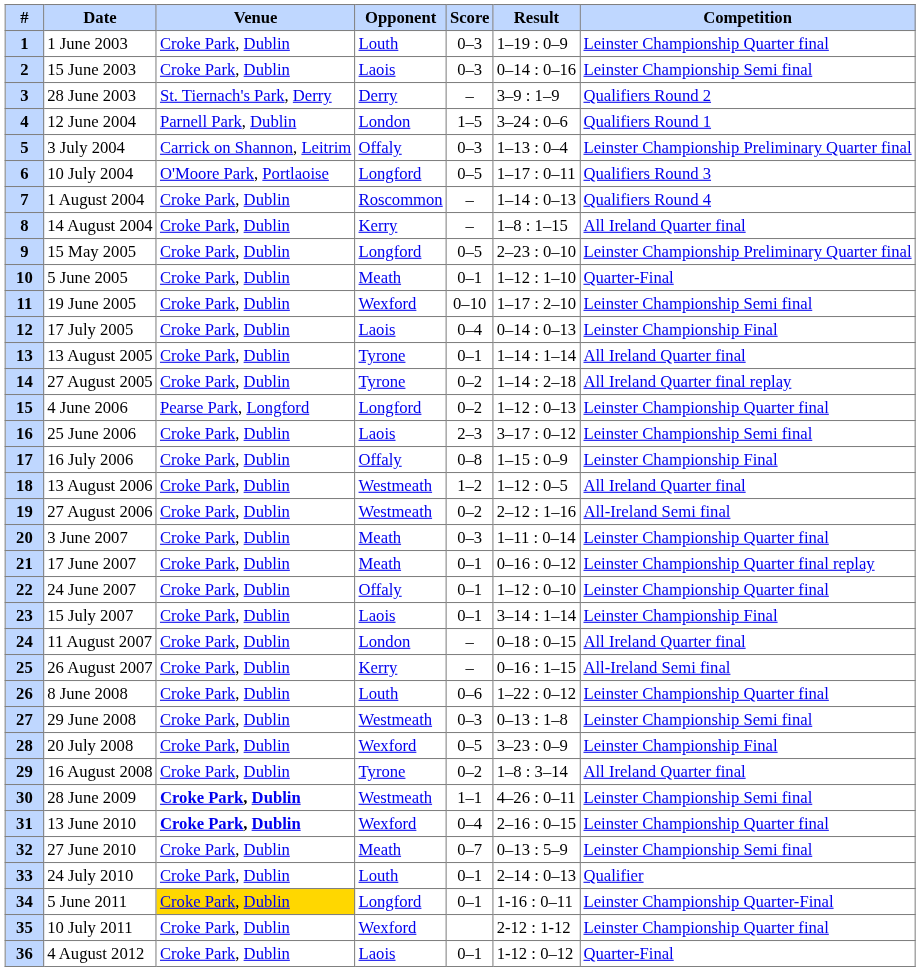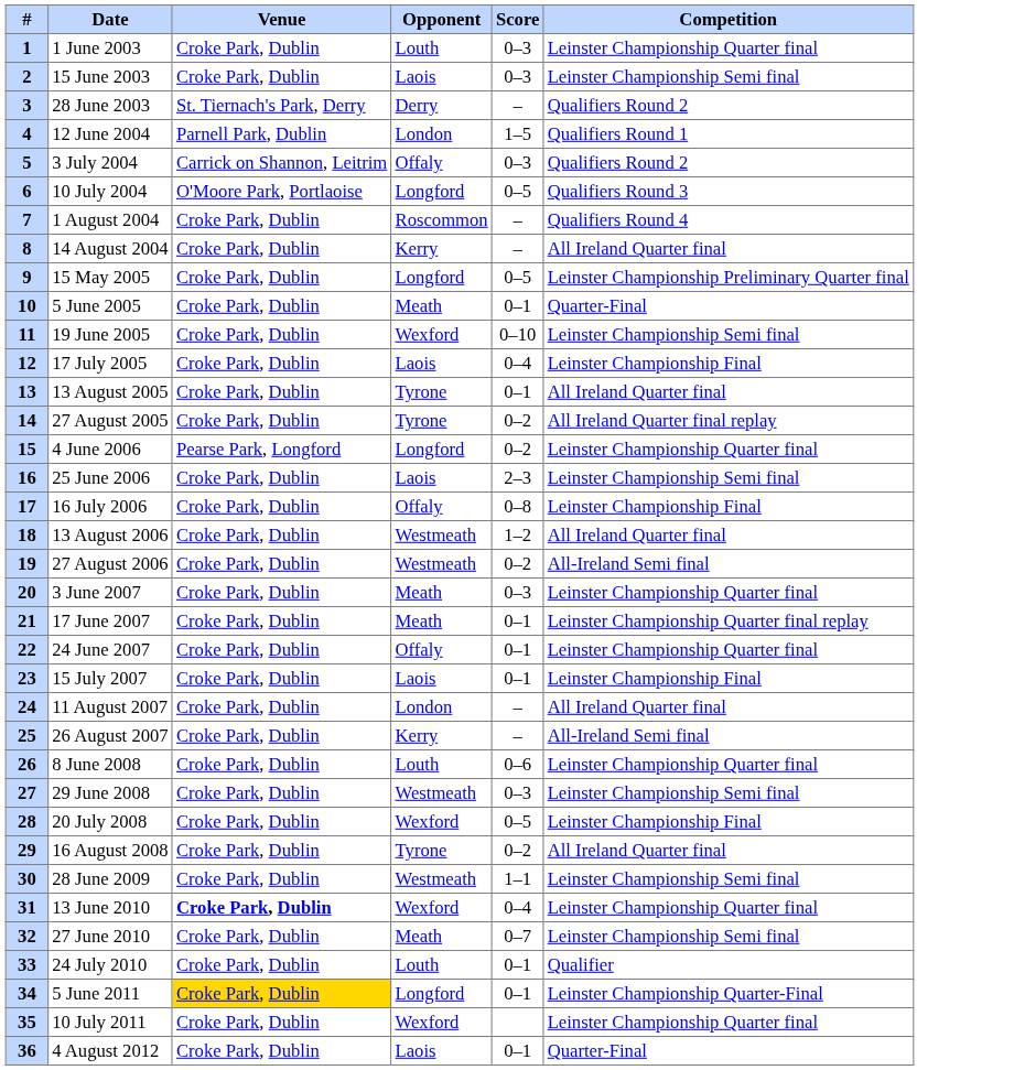 <table border=1 cellpadding=3 style="margin-left:1em; color: black; border-collapse: collapse;">
 <tr align="center" bgcolor="BFD7FF">
 <th width=30 style="text-align: center;">#</th>
 <th>Date</th>
 <th>Venue</th>
 <th>Opponent</th>
 <th>Score</th>
-<th>Result</th>
 <th>Competition</th>
 </tr>
 <tr>
 <td style="text-align: center;" bgcolor="BFD7FF"><strong>1</strong></td>
 <td>1 June 2003</td>
 <td><a href='#'>Croke Park</a>, <a href='#'>Dublin</a></td>
 <td><a href='#'>Louth</a></td>
 <td style="text-align: center;">0–3</td>
-<td>1–19 : 0–9</td>
 <td><a href='#'>Leinster Championship Quarter final</a></td>
 </tr>
 <tr>
 <td style="text-align: center;" bgcolor="BFD7FF"><strong>2</strong></td>
 <td>15 June 2003</td>
 <td><a href='#'>Croke Park</a>, <a href='#'>Dublin</a></td>
 <td><a href='#'>Laois</a></td>
 <td style="text-align: center;">0–3</td>
-<td>0–14 : 0–16</td>
 <td><a href='#'>Leinster Championship Semi final</a></td>
 </tr>
 <tr>
 <td style="text-align: center;" bgcolor="BFD7FF"><strong>3</strong></td>
 <td>28 June 2003</td>
 <td><a href='#'>St. Tiernach's Park</a>, <a href='#'>Derry</a></td>
 <td><a href='#'>Derry</a></td>
 <td style="text-align: center;">–</td>
-<td>3–9 : 1–9</td>
 <td><a href='#'>Qualifiers Round 2</a></td>
 </tr>
 <tr>
 <td style="text-align: center;" bgcolor="BFD7FF"><strong>4</strong></td>
 <td>12 June 2004</td>
 <td><a href='#'>Parnell Park</a>, <a href='#'>Dublin</a></td>
 <td><a href='#'>London</a></td>
 <td style="text-align: center;">1–5</td>
-<td>3–24 : 0–6</td>
 <td><a href='#'>Qualifiers Round 1</a></td>
 </tr>
 <tr>
 <td style="text-align: center;" bgcolor="BFD7FF"><strong>5</strong></td>
 <td>3 July 2004</td>
 <td><a href='#'>Carrick on Shannon</a>, <a href='#'>Leitrim</a></td>
 <td><a href='#'>Offaly</a></td>
 <td style="text-align: center;">0–3</td>
-<td>1–13 : 0–4</td>
-<td><a href='#'>Leinster Championship Preliminary Quarter final</a></td>
+<td><a href='#'>Qualifiers Round 2</a></td>
 </tr>
 <tr>
 <td style="text-align: center;" bgcolor="BFD7FF"><strong>6</strong></td>
 <td>10 July 2004</td>
 <td><a href='#'>O'Moore Park</a>, <a href='#'>Portlaoise</a></td>
 <td><a href='#'>Longford</a></td>
 <td style="text-align: center;">0–5</td>
-<td>1–17 : 0–11</td>
 <td><a href='#'>Qualifiers Round 3</a></td>
 </tr>
 <tr>
 <td style="text-align: center;" bgcolor="BFD7FF"><strong>7</strong></td>
 <td>1 August 2004</td>
 <td><a href='#'>Croke Park</a>, <a href='#'>Dublin</a></td>
 <td><a href='#'>Roscommon</a></td>
 <td style="text-align: center;">–</td>
-<td>1–14 : 0–13</td>
 <td><a href='#'>Qualifiers Round 4</a></td>
 </tr>
 <tr>
 <td style="text-align: center;" bgcolor="BFD7FF"><strong>8</strong></td>
 <td>14 August 2004</td>
 <td><a href='#'>Croke Park</a>, <a href='#'>Dublin</a></td>
 <td><a href='#'>Kerry</a></td>
 <td style="text-align: center;">–</td>
-<td>1–8 : 1–15</td>
 <td><a href='#'>All Ireland Quarter final</a></td>
 </tr>
 <tr>
 <td style="text-align: center;" bgcolor="BFD7FF"><strong>9</strong></td>
 <td>15 May 2005</td>
 <td><a href='#'>Croke Park</a>, <a href='#'>Dublin</a></td>
 <td><a href='#'>Longford</a></td>
 <td style="text-align: center;">0–5</td>
-<td>2–23 : 0–10</td>
 <td><a href='#'>Leinster Championship Preliminary Quarter final</a></td>
 </tr>
 <tr>
 <td style="text-align: center;" bgcolor="BFD7FF"><strong>10</strong></td>
 <td>5 June 2005</td>
 <td><a href='#'>Croke Park</a>, <a href='#'>Dublin</a></td>
 <td><a href='#'>Meath</a></td>
 <td style="text-align: center;">0–1</td>
-<td>1–12 : 1–10</td>
 <td><a href='#'>Quarter-Final</a></td>
 </tr>
 <tr>
 <td style="text-align: center;" bgcolor="BFD7FF"><strong>11</strong></td>
 <td>19 June 2005</td>
 <td><a href='#'>Croke Park</a>, <a href='#'>Dublin</a></td>
 <td><a href='#'>Wexford</a></td>
 <td style="text-align: center;">0–10</td>
-<td>1–17 : 2–10</td>
 <td><a href='#'>Leinster Championship Semi final</a></td>
 </tr>
 <tr>
 <td style="text-align: center;" bgcolor="BFD7FF"><strong>12</strong></td>
 <td>17 July 2005</td>
 <td><a href='#'>Croke Park</a>, <a href='#'>Dublin</a></td>
 <td><a href='#'>Laois</a></td>
 <td style="text-align: center;">0–4</td>
-<td>0–14 : 0–13</td>
 <td><a href='#'>Leinster Championship Final</a></td>
 </tr>
 <tr>
 <td style="text-align: center;" bgcolor="BFD7FF"><strong>13</strong></td>
 <td>13 August 2005</td>
 <td><a href='#'>Croke Park</a>, <a href='#'>Dublin</a></td>
 <td><a href='#'>Tyrone</a></td>
 <td style="text-align: center;">0–1</td>
-<td>1–14 : 1–14</td>
 <td><a href='#'>All Ireland Quarter final</a></td>
 </tr>
 <tr>
 <td style="text-align: center;" bgcolor="BFD7FF"><strong>14</strong></td>
 <td>27 August 2005</td>
 <td><a href='#'>Croke Park</a>, <a href='#'>Dublin</a></td>
 <td><a href='#'>Tyrone</a></td>
 <td style="text-align: center;">0–2</td>
-<td>1–14 : 2–18</td>
 <td><a href='#'>All Ireland Quarter final replay</a></td>
 </tr>
 <tr>
 <td style="text-align: center;" bgcolor="BFD7FF"><strong>15</strong></td>
 <td>4 June 2006</td>
 <td><a href='#'>Pearse Park</a>, <a href='#'>Longford</a></td>
 <td><a href='#'>Longford</a></td>
 <td style="text-align: center;">0–2</td>
-<td>1–12 : 0–13</td>
 <td><a href='#'>Leinster Championship Quarter final</a></td>
 </tr>
 <tr>
 <td style="text-align: center;" bgcolor="BFD7FF"><strong>16</strong></td>
 <td>25 June 2006</td>
 <td><a href='#'>Croke Park</a>, <a href='#'>Dublin</a></td>
 <td><a href='#'>Laois</a></td>
 <td style="text-align: center;">2–3</td>
-<td>3–17 : 0–12</td>
 <td><a href='#'>Leinster Championship Semi final</a></td>
 </tr>
 <tr>
 <td style="text-align: center;" bgcolor="BFD7FF"><strong>17</strong></td>
 <td>16 July 2006</td>
 <td><a href='#'>Croke Park</a>, <a href='#'>Dublin</a></td>
 <td><a href='#'>Offaly</a></td>
 <td style="text-align: center;">0–8</td>
-<td>1–15 : 0–9</td>
 <td><a href='#'>Leinster Championship Final</a></td>
 </tr>
 <tr>
 <td style="text-align: center;" bgcolor="BFD7FF"><strong>18</strong></td>
 <td>13 August 2006</td>
 <td><a href='#'>Croke Park</a>, <a href='#'>Dublin</a></td>
 <td><a href='#'>Westmeath</a></td>
 <td style="text-align: center;">1–2</td>
-<td>1–12 : 0–5</td>
 <td><a href='#'>All Ireland Quarter final</a></td>
 </tr>
 <tr>
 <td style="text-align: center;" bgcolor="BFD7FF"><strong>19</strong></td>
 <td>27 August 2006</td>
 <td><a href='#'>Croke Park</a>, <a href='#'>Dublin</a></td>
 <td><a href='#'>Westmeath</a></td>
 <td style="text-align: center;">0–2</td>
-<td>2–12 : 1–16</td>
 <td><a href='#'>All-Ireland Semi final</a></td>
 </tr>
 <tr>
 <td style="text-align: center;" bgcolor="BFD7FF"><strong>20</strong></td>
 <td>3 June 2007</td>
 <td><a href='#'>Croke Park</a>, <a href='#'>Dublin</a></td>
 <td><a href='#'>Meath</a></td>
 <td style="text-align: center;">0–3</td>
-<td>1–11 : 0–14</td>
 <td><a href='#'>Leinster Championship Quarter final</a></td>
 </tr>
 <tr>
 <td style="text-align: center;" bgcolor="BFD7FF"><strong>21</strong></td>
 <td>17 June 2007</td>
 <td><a href='#'>Croke Park</a>, <a href='#'>Dublin</a></td>
 <td><a href='#'>Meath</a></td>
 <td style="text-align: center;">0–1</td>
-<td>0–16 : 0–12</td>
 <td><a href='#'>Leinster Championship Quarter final replay</a></td>
 </tr>
 <tr>
 <td style="text-align: center;" bgcolor="BFD7FF"><strong>22</strong></td>
 <td>24 June 2007</td>
 <td><a href='#'>Croke Park</a>, <a href='#'>Dublin</a></td>
 <td><a href='#'>Offaly</a></td>
 <td style="text-align: center;">0–1</td>
-<td>1–12 : 0–10</td>
 <td><a href='#'>Leinster Championship Quarter final</a></td>
 </tr>
 <tr>
 <td style="text-align: center;" bgcolor="BFD7FF"><strong>23</strong></td>
 <td>15 July 2007</td>
 <td><a href='#'>Croke Park</a>, <a href='#'>Dublin</a></td>
 <td><a href='#'>Laois</a></td>
 <td style="text-align: center;">0–1</td>
-<td>3–14 : 1–14</td>
 <td><a href='#'>Leinster Championship Final</a></td>
 </tr>
 <tr>
 <td style="text-align: center;" bgcolor="BFD7FF"><strong>24</strong></td>
 <td>11 August 2007</td>
 <td><a href='#'>Croke Park</a>, <a href='#'>Dublin</a></td>
 <td><a href='#'>London</a></td>
 <td style="text-align: center;">–</td>
-<td>0–18 : 0–15</td>
 <td><a href='#'>All Ireland Quarter final</a></td>
 </tr>
 <tr>
 <td style="text-align: center;" bgcolor="BFD7FF"><strong>25</strong></td>
 <td>26 August 2007</td>
 <td><a href='#'>Croke Park</a>, <a href='#'>Dublin</a></td>
 <td><a href='#'>Kerry</a></td>
 <td style="text-align: center;">–</td>
-<td>0–16 : 1–15</td>
 <td><a href='#'>All-Ireland Semi final</a></td>
 </tr>
 <tr>
 <td style="text-align: center;" bgcolor="BFD7FF"><strong>26</strong></td>
 <td>8 June 2008</td>
 <td><a href='#'>Croke Park</a>, <a href='#'>Dublin</a></td>
 <td><a href='#'>Louth</a></td>
 <td style="text-align: center;">0–6</td>
-<td>1–22 : 0–12</td>
 <td><a href='#'>Leinster Championship Quarter final</a></td>
 </tr>
 <tr>
 <td style="text-align: center;" bgcolor="BFD7FF"><strong>27</strong></td>
 <td>29 June 2008</td>
 <td><a href='#'>Croke Park</a>, <a href='#'>Dublin</a></td>
 <td><a href='#'>Westmeath</a></td>
 <td style="text-align: center;">0–3</td>
-<td>0–13 : 1–8</td>
 <td><a href='#'>Leinster Championship Semi final</a></td>
 </tr>
 <tr>
 <td style="text-align: center;" bgcolor="BFD7FF"><strong>28</strong></td>
 <td>20 July 2008</td>
 <td><a href='#'>Croke Park</a>, <a href='#'>Dublin</a></td>
 <td><a href='#'>Wexford</a></td>
 <td style="text-align: center;">0–5</td>
-<td>3–23 : 0–9</td>
 <td><a href='#'>Leinster Championship Final</a></td>
 </tr>
 <tr>
 <td style="text-align: center;" bgcolor="BFD7FF"><strong>29</strong></td>
 <td>16 August 2008</td>
 <td><a href='#'>Croke Park</a>, <a href='#'>Dublin</a></td>
 <td><a href='#'>Tyrone</a></td>
 <td style="text-align: center;">0–2</td>
-<td>1–8 : 3–14</td>
 <td><a href='#'>All Ireland Quarter final</a></td>
 </tr>
 <tr>
 <td style="text-align: center;" bgcolor="BFD7FF"><strong>30</strong></td>
 <td>28 June 2009</td>
-<td><strong><a href='#'>Croke Park</a>, <a href='#'>Dublin</a></strong></td>
+<td><a href='#'>Croke Park</a>, <a href='#'>Dublin</a></td>
 <td><a href='#'>Westmeath</a></td>
 <td style="text-align: center;">1–1</td>
-<td>4–26 : 0–11</td>
 <td><a href='#'>Leinster Championship Semi final</a></td>
 </tr>
 <tr>
 <td style="text-align: center;" bgcolor="BFD7FF"><strong>31</strong></td>
 <td>13 June 2010</td>
 <td><strong><a href='#'>Croke Park</a>, <a href='#'>Dublin</a></strong></td>
 <td><a href='#'>Wexford</a></td>
 <td style="text-align: center;">0–4</td>
-<td>2–16 : 0–15</td>
 <td><a href='#'>Leinster Championship Quarter final</a></td>
 </tr>
 <tr>
 <td style="text-align: center;" bgcolor="BFD7FF"><strong>32</strong></td>
 <td>27 June 2010</td>
 <td><a href='#'>Croke Park</a>, <a href='#'>Dublin</a></td>
 <td><a href='#'>Meath</a></td>
 <td style="text-align: center;">0–7</td>
-<td>0–13 : 5–9</td>
 <td><a href='#'>Leinster Championship Semi final</a></td>
 </tr>
 <tr>
 <td style="text-align: center;" bgcolor="BFD7FF"><strong>33</strong></td>
 <td>24 July 2010</td>
 <td><a href='#'>Croke Park</a>, <a href='#'>Dublin</a></td>
 <td><a href='#'>Louth</a></td>
 <td style="text-align: center;">0–1</td>
-<td>2–14 : 0–13</td>
 <td><a href='#'> Qualifier</a></td>
 </tr>
 <tr>
 <td style="text-align: center;" bgcolor="BFD7FF"><strong>34</strong></td>
 <td>5 June 2011</td>
 <td style="background: gold;"><a href='#'>Croke Park</a>, <a href='#'>Dublin</a></td>
 <td><a href='#'>Longford</a></td>
 <td style="text-align: center;">0–1</td>
-<td>1-16 : 0–11</td>
 <td><a href='#'>Leinster Championship Quarter-Final</a></td>
 </tr>
 <tr>
 <td style="text-align: center;" bgcolor="BFD7FF"><strong>35</strong></td>
 <td>10 July 2011</td>
 <td><a href='#'>Croke Park</a>, <a href='#'>Dublin</a></td>
 <td><a href='#'>Wexford</a></td>
 <td style="text-align: center;"></td>
-<td>2-12 : 1-12</td>
 <td><a href='#'>Leinster Championship Quarter final</a></td>
 </tr>
 <tr>
 <td style="text-align: center;" bgcolor="BFD7FF"><strong>36</strong></td>
 <td>4 August 2012</td>
 <td><a href='#'>Croke Park</a>, <a href='#'>Dublin</a></td>
 <td><a href='#'>Laois</a></td>
 <td style="text-align: center;">0–1</td>
-<td>1-12 : 0–12</td>
 <td><a href='#'>Quarter-Final</a></td>
 </tr>
 </table>
